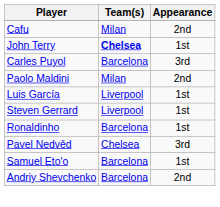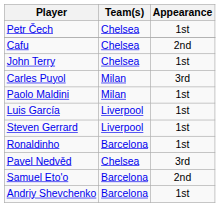 <table class="wikitable">
 <tr>
 <th>Player</th>
 <th>Team(s)</th>
 <th>Appearance</th>
 </tr>
 <tr>
+<td> <a href='#'>Petr Čech</a></td>
+<td> <a href='#'>Chelsea</a></td>
+<td style="text-align:center;">1st</td>
+</tr>
+<tr>
 </tr>
 <tr>
 <td> <a href='#'>Cafu</a></td>
-<td> <a href='#'>Milan</a></td>
+<td> <a href='#'>Chelsea</a></td>
 <td style="text-align:center;">2nd</td>
 </tr>
 <tr>
 <td> <a href='#'>John Terry</a></td>
-<td><strong> <a href='#'>Chelsea</a></strong></td>
+<td> <a href='#'>Chelsea</a></td>
 <td style="text-align:center;">1st</td>
 </tr>
 <tr>
 <td> <a href='#'>Carles Puyol</a></td>
-<td> <a href='#'>Barcelona</a></td>
+<td> <a href='#'>Milan</a></td>
 <td style="text-align:center;">3rd</td>
 </tr>
 <tr>
 <td> <a href='#'>Paolo Maldini</a></td>
 <td> <a href='#'>Milan</a></td>
-<td style="text-align:center;">2nd</td>
+<td style="text-align:center;">1st</td>
 </tr>
 <tr>
 <td> <a href='#'>Luis García</a></td>
 <td> <a href='#'>Liverpool</a></td>
 <td style="text-align:center;">1st</td>
 </tr>
 <tr>
 <td> <a href='#'>Steven Gerrard</a></td>
 <td> <a href='#'>Liverpool</a></td>
 <td style="text-align:center;">1st</td>
 </tr>
 <tr>
 <td> <a href='#'>Ronaldinho</a></td>
 <td> <a href='#'>Barcelona</a></td>
 <td style="text-align:center;">1st</td>
 </tr>
 <tr>
 <td> <a href='#'>Pavel Nedvěd</a></td>
 <td> <a href='#'>Chelsea</a></td>
 <td style="text-align:center;">3rd</td>
 </tr>
 <tr>
 <td> <a href='#'>Samuel Eto'o</a></td>
 <td> <a href='#'>Barcelona</a></td>
-<td style="text-align:center;">1st</td>
+<td style="text-align:center;">2nd</td>
 </tr>
 <tr>
 <td> <a href='#'>Andriy Shevchenko</a></td>
 <td> <a href='#'>Barcelona</a></td>
-<td style="text-align:center;">2nd</td>
+<td style="text-align:center;">1st</td>
 </tr>
 </table>
